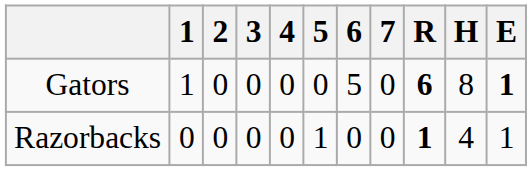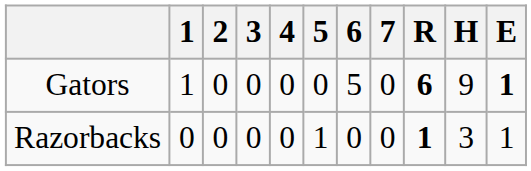 <table align = right border="2" cellpadding="4" cellspacing="0" style="margin: 1em 1em 1em 1em; background: #F9F9F9; border: 1px #aaa solid; border-collapse: collapse;">
 <tr align=center style="background: #F2F2F2;">
 <th></th>
 <th>1</th>
 <th>2</th>
 <th>3</th>
 <th>4</th>
 <th>5</th>
 <th>6</th>
 <th>7</th>
 <th>R</th>
 <th>H</th>
 <th>E</th>
 </tr>
 <tr align=center>
 <td>Gators</td>
 <td>1</td>
 <td>0</td>
 <td>0</td>
 <td>0</td>
 <td>0</td>
 <td>5</td>
 <td>0</td>
 <td><strong>6</strong></td>
-<td>8</td>
+<td>9</td>
 <td><strong>1</strong></td>
 </tr>
 <tr align=center>
 <td>Razorbacks</td>
 <td>0</td>
 <td>0</td>
 <td>0</td>
 <td>0</td>
 <td>1</td>
 <td>0</td>
 <td>0</td>
 <td><strong>1</strong></td>
-<td>4</td>
+<td>3</td>
 <td>1</td>
 </tr>
 </table>
